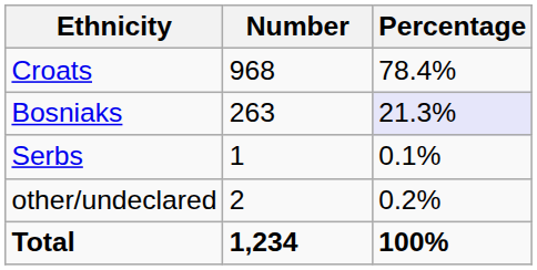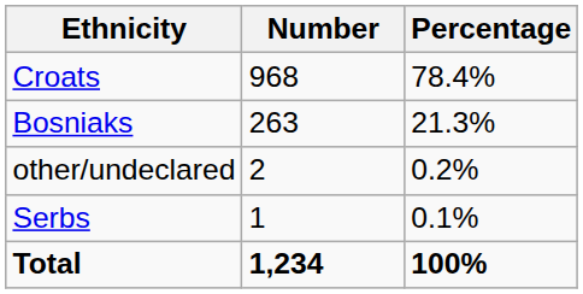 <table class="wikitable">
 <tr>
 <th width="100px">Ethnicity</th>
 <th width="80px">Number</th>
 <th width="80px">Percentage</th>
 </tr>
 <tr>
 <td><a href='#'>Croats</a></td>
 <td>968</td>
 <td>78.4%</td>
 </tr>
 <tr>
 <td><a href='#'>Bosniaks</a></td>
 <td>263</td>
-<td style="background: lavender;">21.3%</td>
+<td>21.3%</td>
+</tr>
+<tr>
+<td>other/undeclared</td>
+<td>2</td>
+<td>0.2%</td>
 </tr>
 <tr>
 <td><a href='#'>Serbs</a></td>
 <td>1</td>
 <td>0.1%</td>
 </tr>
 <tr>
-<td>other/undeclared</td>
-<td>2</td>
-<td>0.2%</td>
-</tr>
-<tr>
 <td><strong>Total</strong></td>
 <td><strong>1,234</strong></td>
 <td><strong>100%</strong></td>
 </tr>
 </table>
